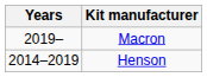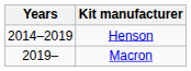 <table class="wikitable" style="text-align: center">
 <tr>
 <th>Years</th>
 <th>Kit manufacturer</th>
 </tr>
 <tr>
+<td>2014–2019</td>
+<td><a href='#'>Henson</a></td>
+</tr>
+<tr>
 <td>2019–</td>
 <td><a href='#'>Macron</a></td>
 </tr>
-<tr>
-<td>2014–2019</td>
-<td><a href='#'>Henson</a></td>
-</tr>
 </table>
